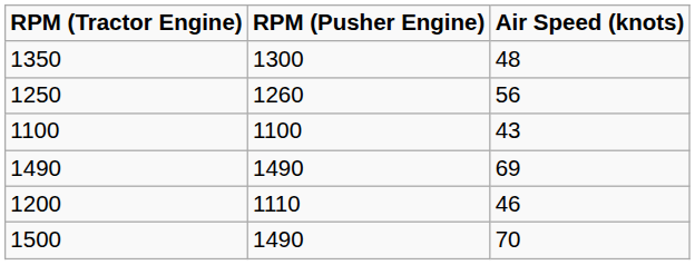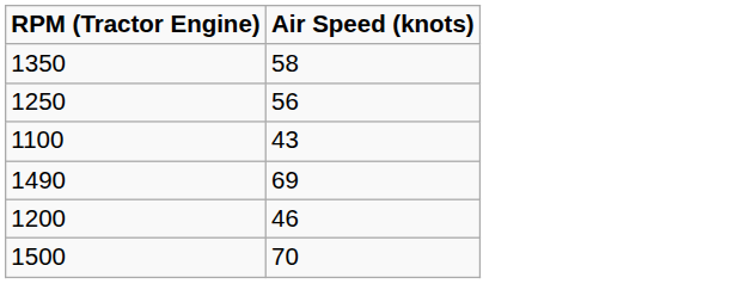 <table class="wikitable">
 <tr>
 <td><strong>RPM (Tractor Engine)</strong></td>
-<td><strong>RPM (Pusher Engine)</strong></td>
 <td><strong>Air Speed (knots)</strong></td>
 </tr>
 <tr>
 <td>1350</td>
-<td>1300</td>
-<td>48</td>
+<td>58</td>
 </tr>
 <tr>
 <td>1250</td>
-<td>1260</td>
 <td>56</td>
 </tr>
 <tr>
-<td>1100</td>
 <td>1100</td>
 <td>43</td>
 </tr>
 <tr>
 <td>1490</td>
-<td>1490</td>
 <td>69</td>
 </tr>
 <tr>
 <td>1200</td>
-<td>1110</td>
 <td>46</td>
 </tr>
 <tr>
 <td>1500</td>
-<td>1490</td>
 <td>70</td>
 </tr>
 </table>
